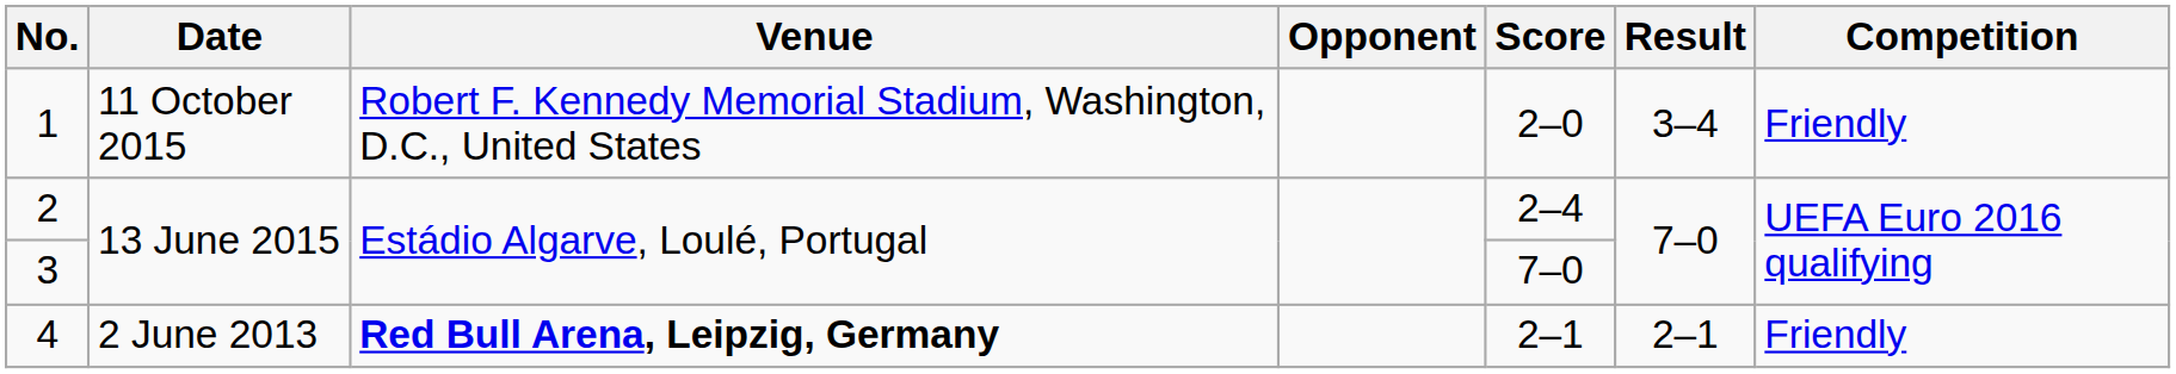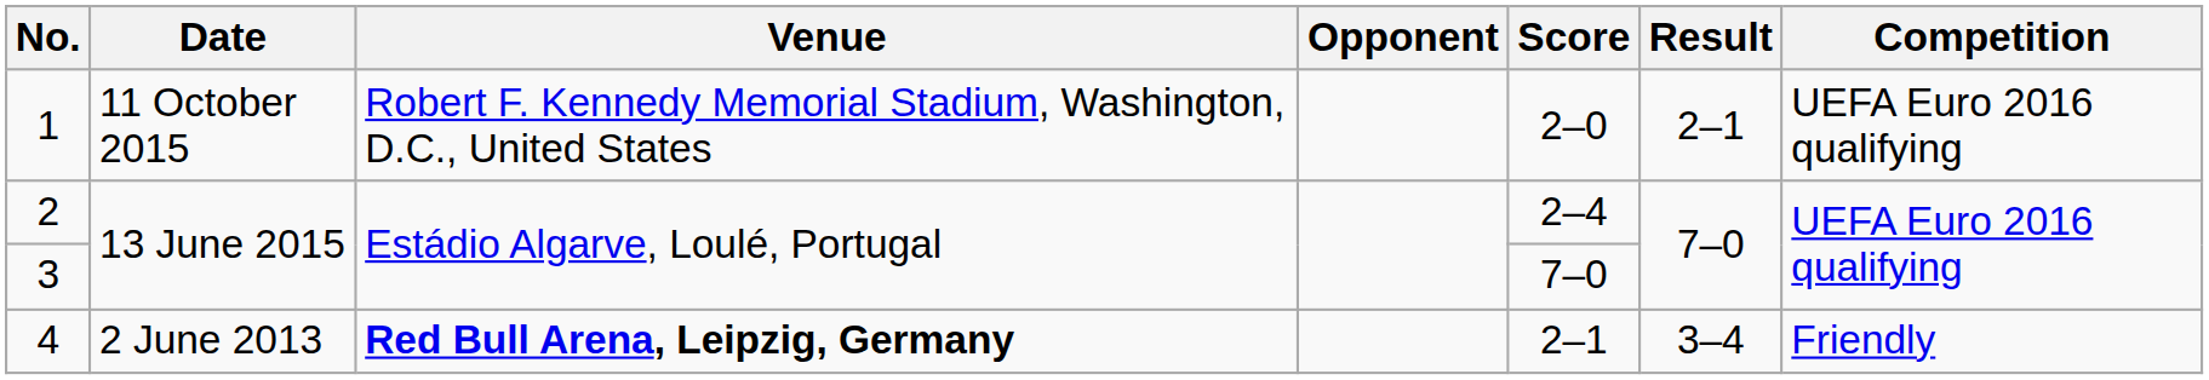 <table class="wikitable sortable">
 <tr>
 <th scope="col">No.</th>
 <th scope="col">Date</th>
 <th scope="col">Venue</th>
 <th scope="col">Opponent</th>
 <th scope="col">Score</th>
 <th scope="col">Result</th>
 <th scope="col">Competition</th>
 </tr>
 <tr>
 <td align="center">1</td>
 <td>11 October 2015</td>
 <td><a href='#'>Robert F. Kennedy Memorial Stadium</a>, Washington, D.C., United States</td>
 <td></td>
 <td align="center">2–0</td>
-<td align="center">3–4</td>
-<td><a href='#'>Friendly</a></td>
+<td align="center">2–1</td>
+<td>UEFA Euro 2016 qualifying</td>
 </tr>
 <tr>
 <td align="center">2</td>
 <td rowspan="2">13 June 2015</td>
 <td rowspan="2"><a href='#'>Estádio Algarve</a>, Loulé, Portugal</td>
 <td rowspan="2"></td>
 <td align="center">2–4</td>
 <td rowspan="2" align="center">7–0</td>
 <td rowspan="2"><a href='#'>UEFA Euro 2016 qualifying</a></td>
 </tr>
 <tr>
 <td align="center">3</td>
 <td align="center">7–0</td>
 </tr>
 <tr>
 <td align="center">4</td>
 <td>2 June 2013</td>
 <td><strong><a href='#'>Red Bull Arena</a>, Leipzig, Germany</strong></td>
 <td></td>
 <td align="center">2–1</td>
-<td align="center">2–1</td>
+<td align="center">3–4</td>
 <td><a href='#'>Friendly</a></td>
 </tr>
 </table>
